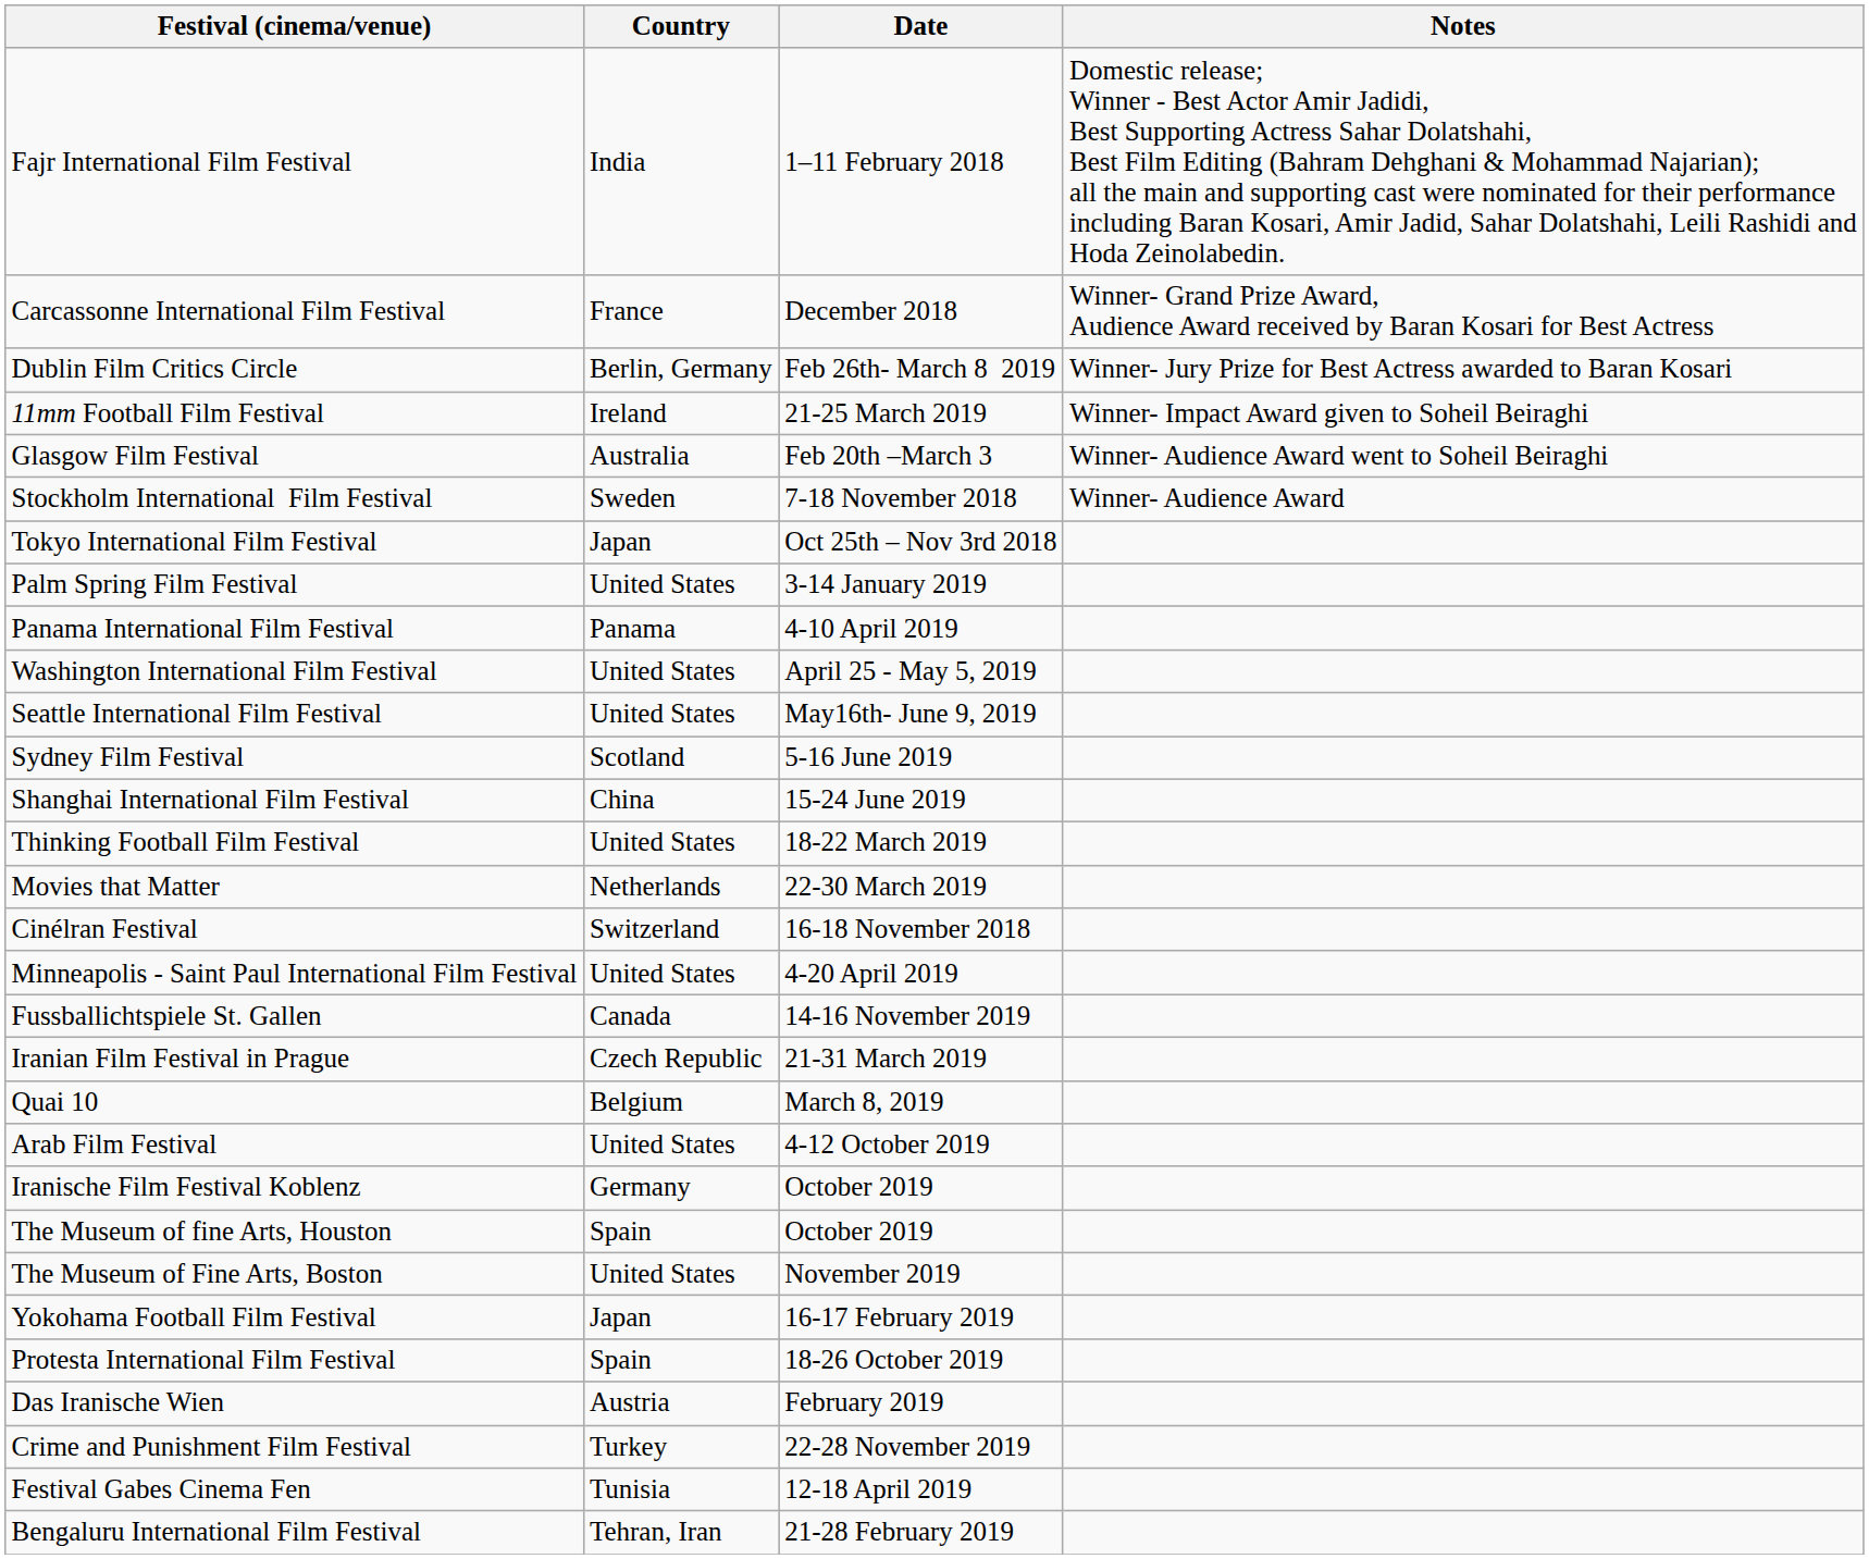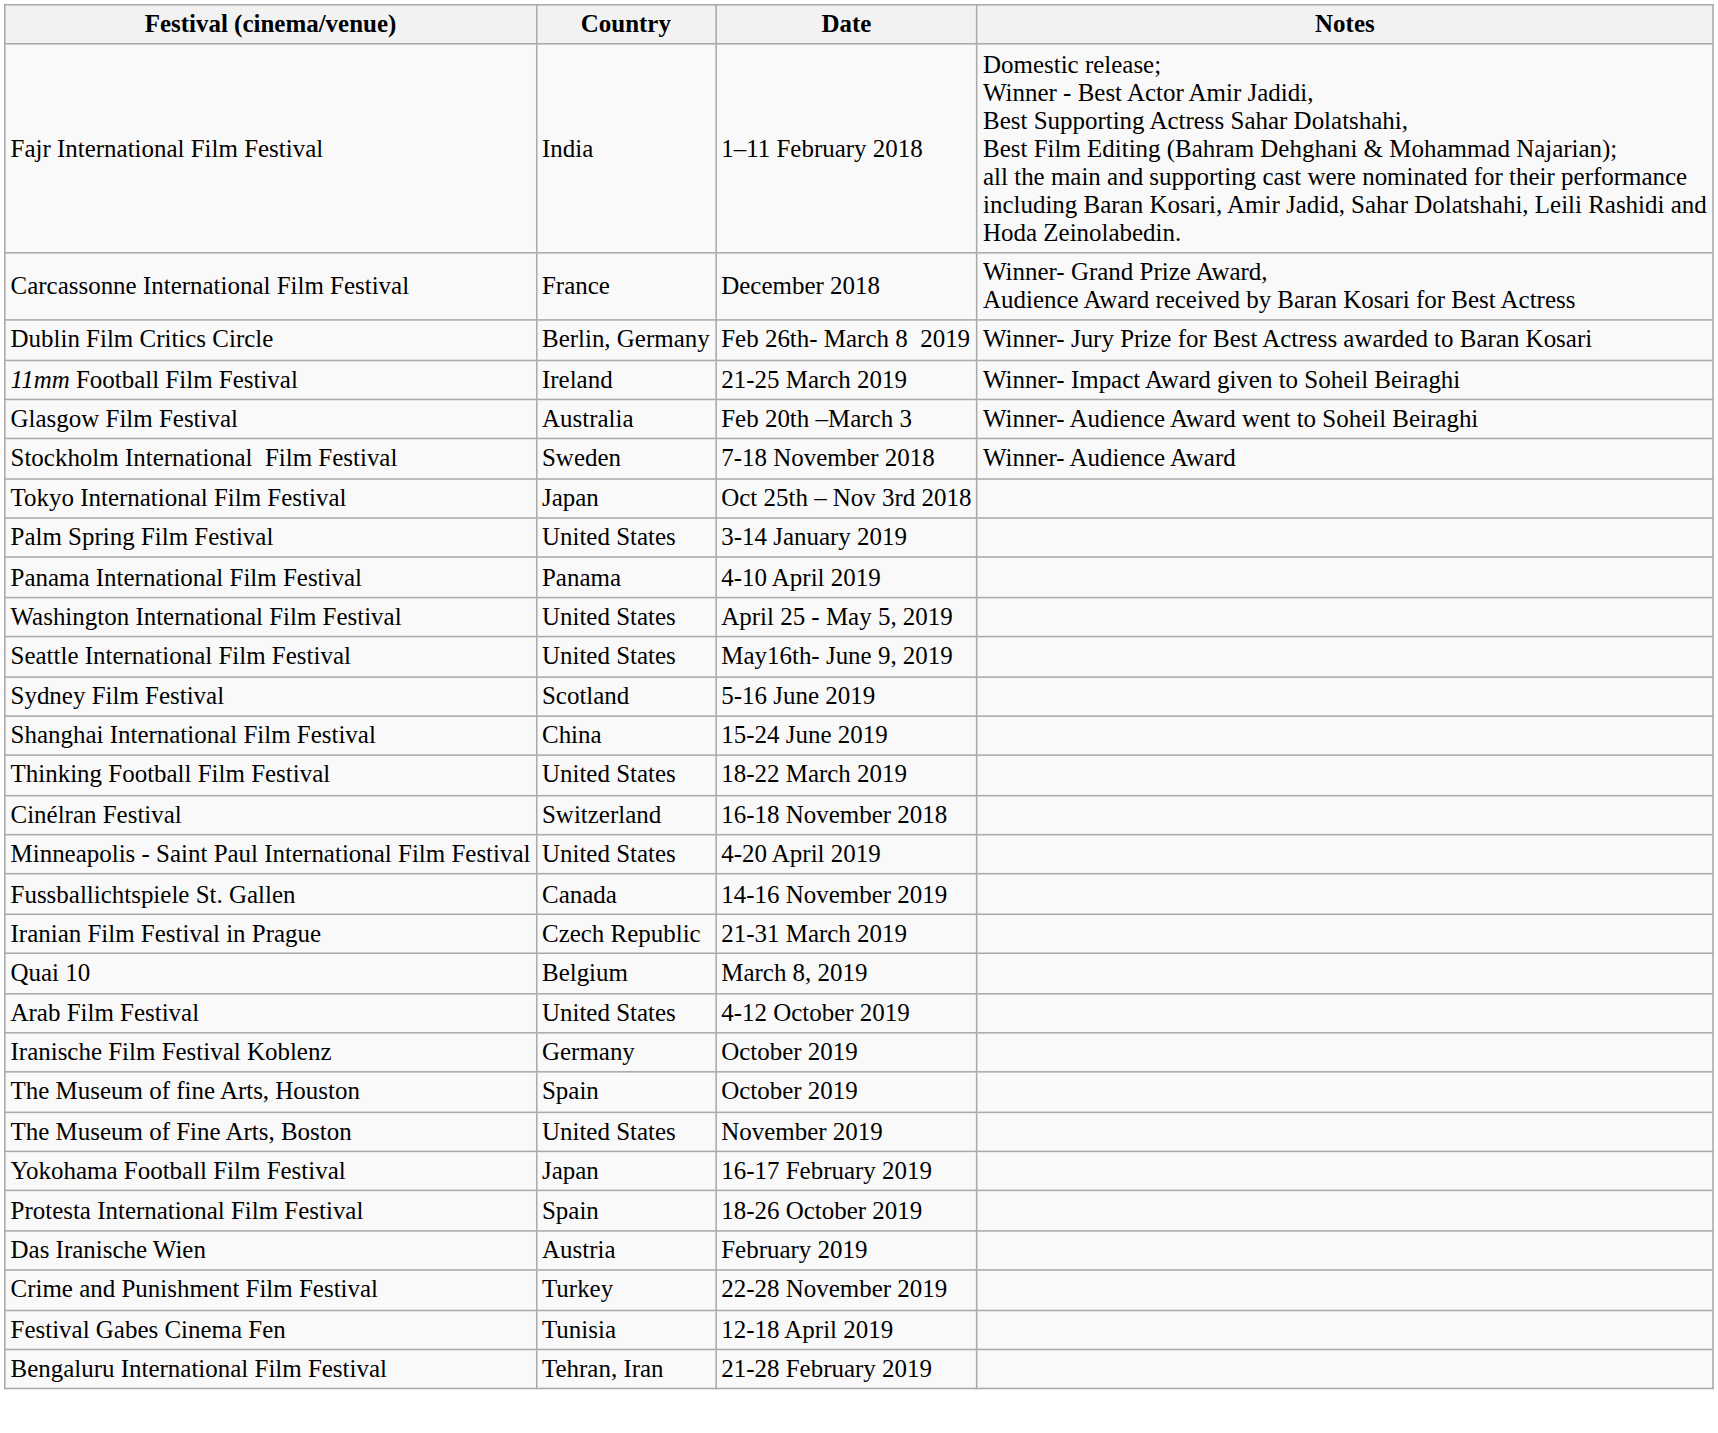 <table class="wikitable">
 <tr>
 <th>Festival (cinema/venue)</th>
 <th>Country</th>
 <th>Date</th>
 <th>Notes</th>
 </tr>
 <tr>
 <td>Fajr International Film Festival</td>
 <td>India</td>
 <td>1–11 February 2018</td>
 <td>Domestic release;<br>Winner - Best Actor Amir Jadidi,<br>Best Supporting Actress Sahar Dolatshahi,<br>Best Film Editing (Bahram Dehghani & Mohammad Najarian);<br>all the main and supporting cast were nominated for their performance<br>including Baran Kosari, Amir Jadid, Sahar Dolatshahi, Leili Rashidi and<br>Hoda Zeinolabedin.</td>
 </tr>
 <tr>
 <td>Carcassonne International Film Festival</td>
 <td>France</td>
 <td>December 2018</td>
 <td>Winner- Grand Prize Award,<br>Audience Award received by Baran Kosari for Best Actress</td>
 </tr>
 <tr>
 <td>Dublin Film Critics Circle</td>
 <td>Berlin, Germany</td>
 <td>Feb 26th- March 8  2019</td>
 <td>Winner- Jury Prize for Best Actress awarded to Baran Kosari</td>
 </tr>
 <tr>
 <td><em>11mm</em> Football Film  Festival</td>
 <td>Ireland</td>
 <td>21-25 March 2019</td>
 <td>Winner- Impact Award given to Soheil Beiraghi</td>
 </tr>
 <tr>
 <td>Glasgow Film Festival</td>
 <td>Australia</td>
 <td>Feb 20th –March 3</td>
 <td>Winner- Audience Award went to Soheil Beiraghi</td>
 </tr>
 <tr>
 <td>Stockholm International  Film Festival</td>
 <td>Sweden</td>
 <td>7-18 November 2018</td>
 <td>Winner- Audience Award</td>
 </tr>
 <tr>
 <td>Tokyo International Film Festival</td>
 <td>Japan</td>
 <td>Oct 25th – Nov 3rd 2018</td>
 <td></td>
 </tr>
 <tr>
 <td>Palm Spring Film Festival</td>
 <td>United States</td>
 <td>3-14 January 2019</td>
 <td></td>
 </tr>
 <tr>
 <td>Panama International Film Festival</td>
 <td>Panama</td>
 <td>4-10 April 2019</td>
 <td></td>
 </tr>
 <tr>
 <td>Washington International Film Festival</td>
 <td>United States</td>
 <td>April 25 - May 5, 2019</td>
 <td></td>
 </tr>
 <tr>
 <td>Seattle International Film Festival</td>
 <td>United States</td>
 <td>May16th- June 9, 2019</td>
 <td></td>
 </tr>
 <tr>
 <td>Sydney Film Festival</td>
 <td>Scotland</td>
 <td>5-16 June 2019</td>
 <td></td>
 </tr>
 <tr>
 <td>Shanghai International Film Festival</td>
 <td>China</td>
 <td>15-24 June 2019</td>
 <td></td>
 </tr>
 <tr>
 <td>Thinking Football Film Festival</td>
 <td>United States</td>
 <td>18-22 March 2019</td>
-<td></td>
-</tr>
-<tr>
-<td>Movies that Matter</td>
-<td>Netherlands</td>
-<td>22-30 March 2019</td>
 <td></td>
 </tr>
 <tr>
 <td>Cinélran Festival</td>
 <td>Switzerland</td>
 <td>16-18 November 2018</td>
 <td></td>
 </tr>
 <tr>
 <td>Minneapolis - Saint Paul International Film Festival</td>
 <td>United States</td>
 <td>4-20 April 2019</td>
 <td></td>
 </tr>
 <tr>
 <td>Fussballichtspiele St. Gallen</td>
 <td>Canada</td>
 <td>14-16 November 2019</td>
 <td></td>
 </tr>
 <tr>
 <td>Iranian Film Festival in Prague</td>
 <td>Czech Republic</td>
 <td>21-31 March 2019</td>
 <td></td>
 </tr>
 <tr>
 <td>Quai 10</td>
 <td>Belgium</td>
 <td>March 8, 2019</td>
 <td></td>
 </tr>
 <tr>
 <td>Arab Film Festival</td>
 <td>United States</td>
 <td>4-12 October 2019</td>
 <td></td>
 </tr>
 <tr>
 <td>Iranische Film Festival Koblenz</td>
 <td>Germany</td>
 <td>October 2019</td>
 <td></td>
 </tr>
 <tr>
 <td>The Museum of fine Arts, Houston</td>
 <td>Spain</td>
 <td>October 2019</td>
 <td></td>
 </tr>
 <tr>
 <td>The Museum of Fine Arts, Boston</td>
 <td>United States</td>
 <td>November 2019</td>
 <td></td>
 </tr>
 <tr>
 <td>Yokohama Football Film Festival</td>
 <td>Japan</td>
 <td>16-17 February 2019</td>
 <td></td>
 </tr>
 <tr>
 <td>Protesta International Film Festival</td>
 <td>Spain</td>
 <td>18-26 October 2019</td>
 <td></td>
 </tr>
 <tr>
 <td>Das Iranische Wien</td>
 <td>Austria</td>
 <td>February 2019</td>
 <td></td>
 </tr>
 <tr>
 <td>Crime and Punishment Film Festival</td>
 <td>Turkey</td>
 <td>22-28 November 2019</td>
 <td></td>
 </tr>
 <tr>
 <td>Festival Gabes Cinema Fen</td>
 <td>Tunisia</td>
 <td>12-18 April 2019</td>
 <td></td>
 </tr>
 <tr>
 <td>Bengaluru International Film Festival</td>
 <td>Tehran, Iran</td>
 <td>21-28 February 2019</td>
 <td></td>
 </tr>
 </table>
